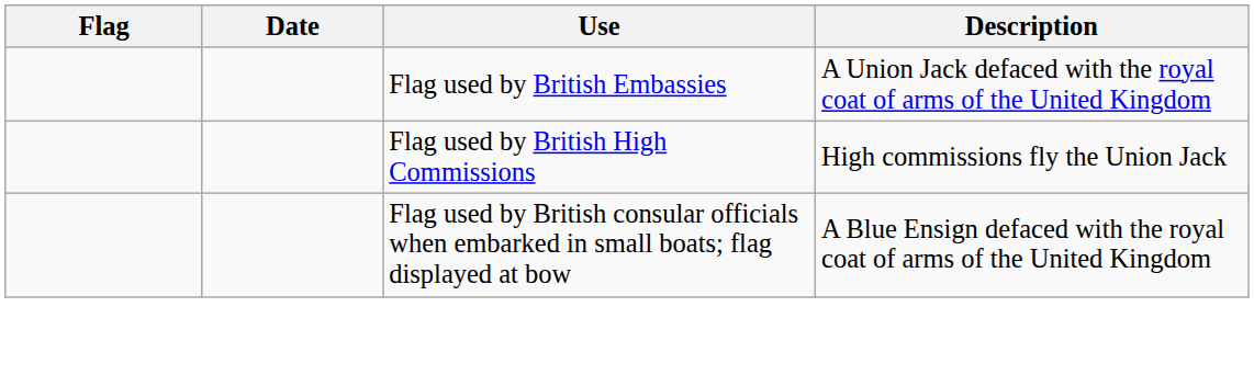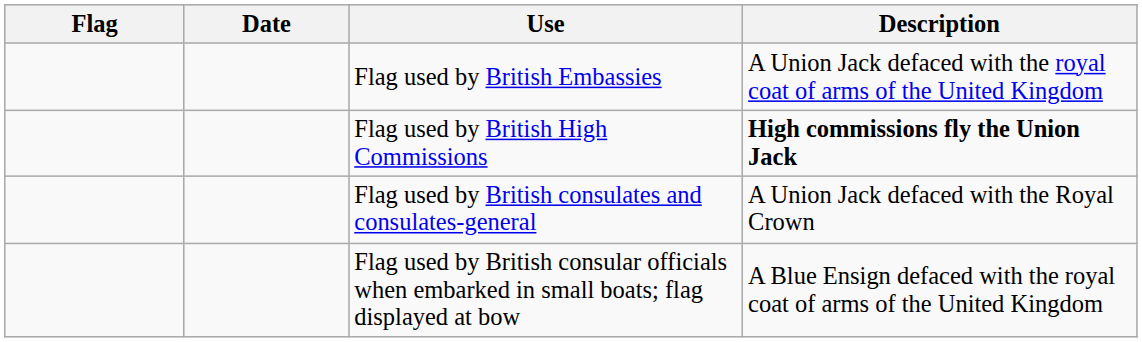 <table class="wikitable">
 <tr style="background:#efefef;">
 <th style="width:110px;">Flag</th>
 <th style="width:100px;">Date</th>
 <th style="width:250px;">Use</th>
 <th style="width:250px;">Description</th>
 </tr>
 <tr>
 <td></td>
 <td></td>
 <td>Flag used by <a href='#'>British Embassies</a></td>
 <td>A Union Jack defaced with the <a href='#'>royal coat of arms of the United Kingdom</a></td>
 </tr>
 <tr>
 <td></td>
 <td></td>
 <td>Flag used by <a href='#'>British High Commissions</a></td>
-<td>High commissions fly the Union Jack</td>
+<td><strong>High commissions fly the Union Jack</strong></td>
+</tr>
+<tr>
+<td></td>
+<td></td>
+<td>Flag used by <a href='#'>British consulates and consulates-general</a></td>
+<td>A Union Jack defaced with the Royal Crown</td>
 </tr>
 <tr>
 <td></td>
 <td></td>
 <td>Flag used by British consular officials when embarked in small boats; flag displayed at bow</td>
 <td>A Blue Ensign defaced with the royal coat of arms of the United Kingdom</td>
 </tr>
 </table>
